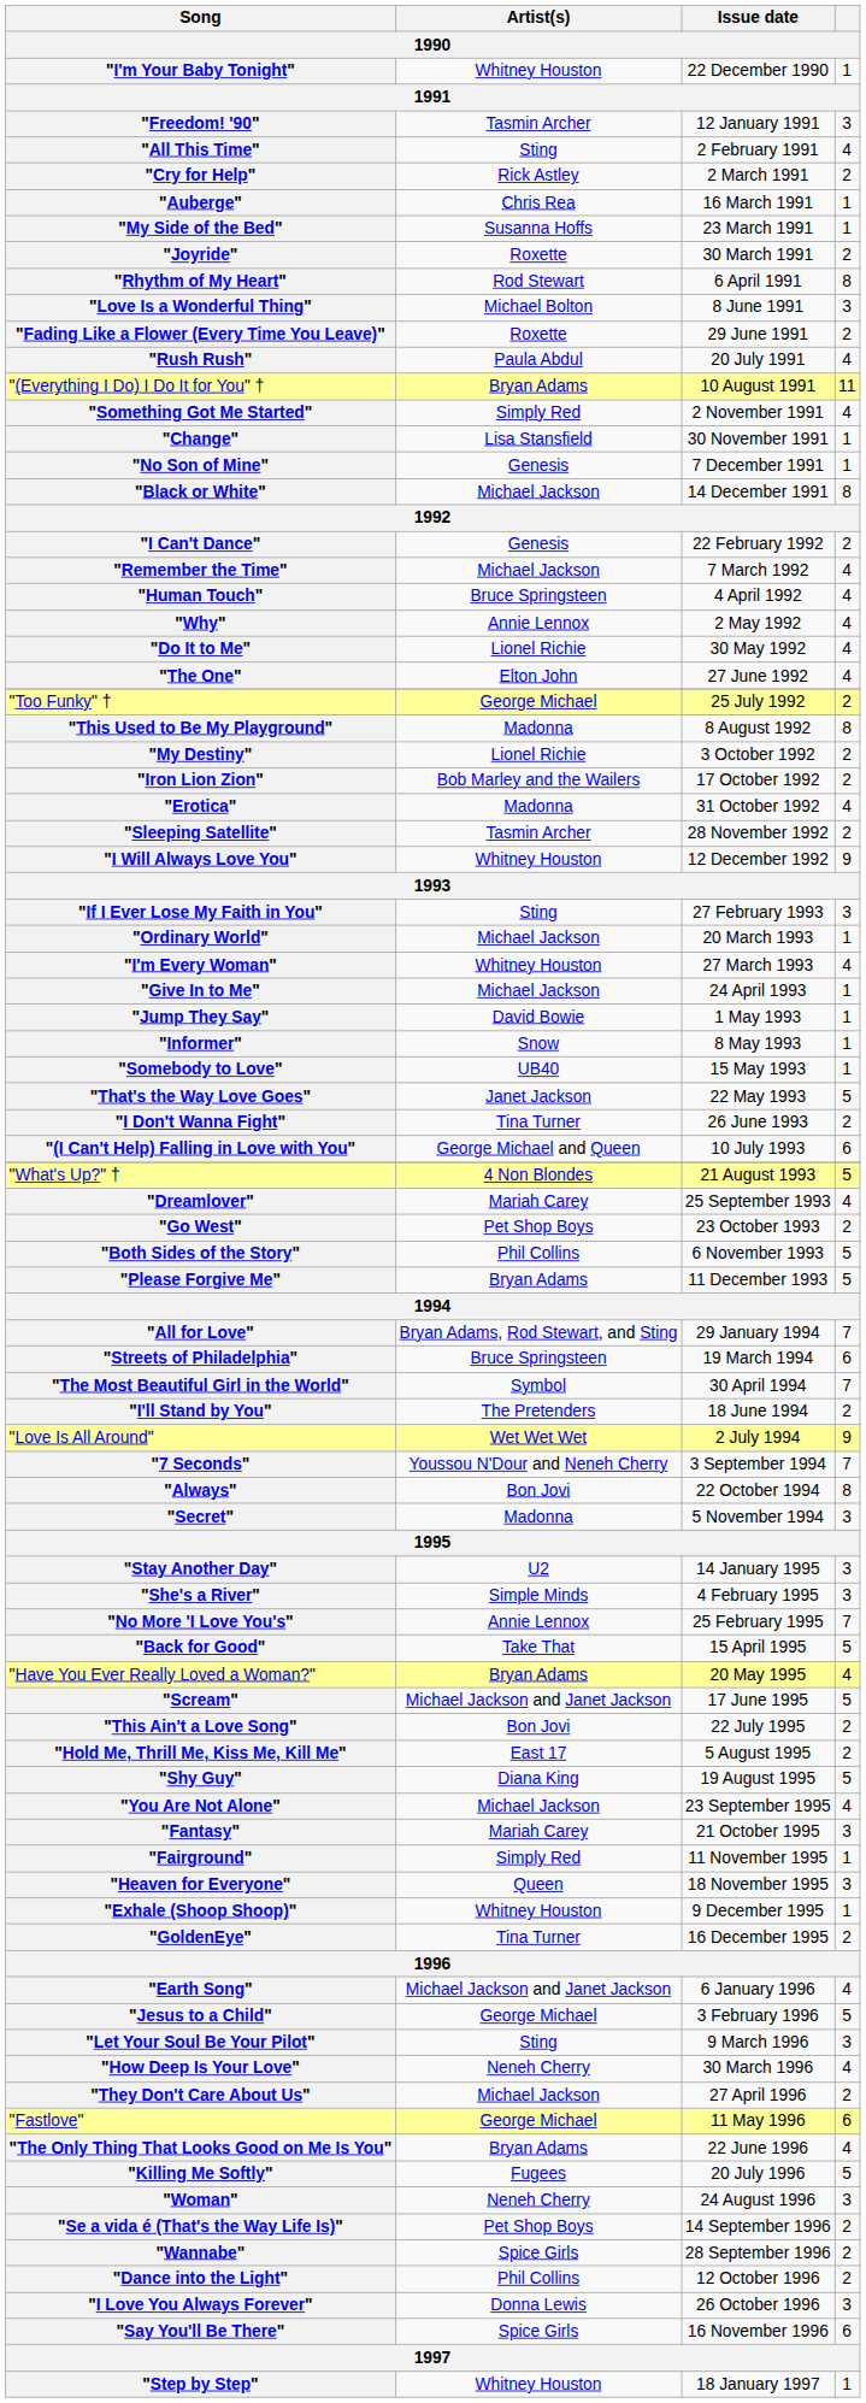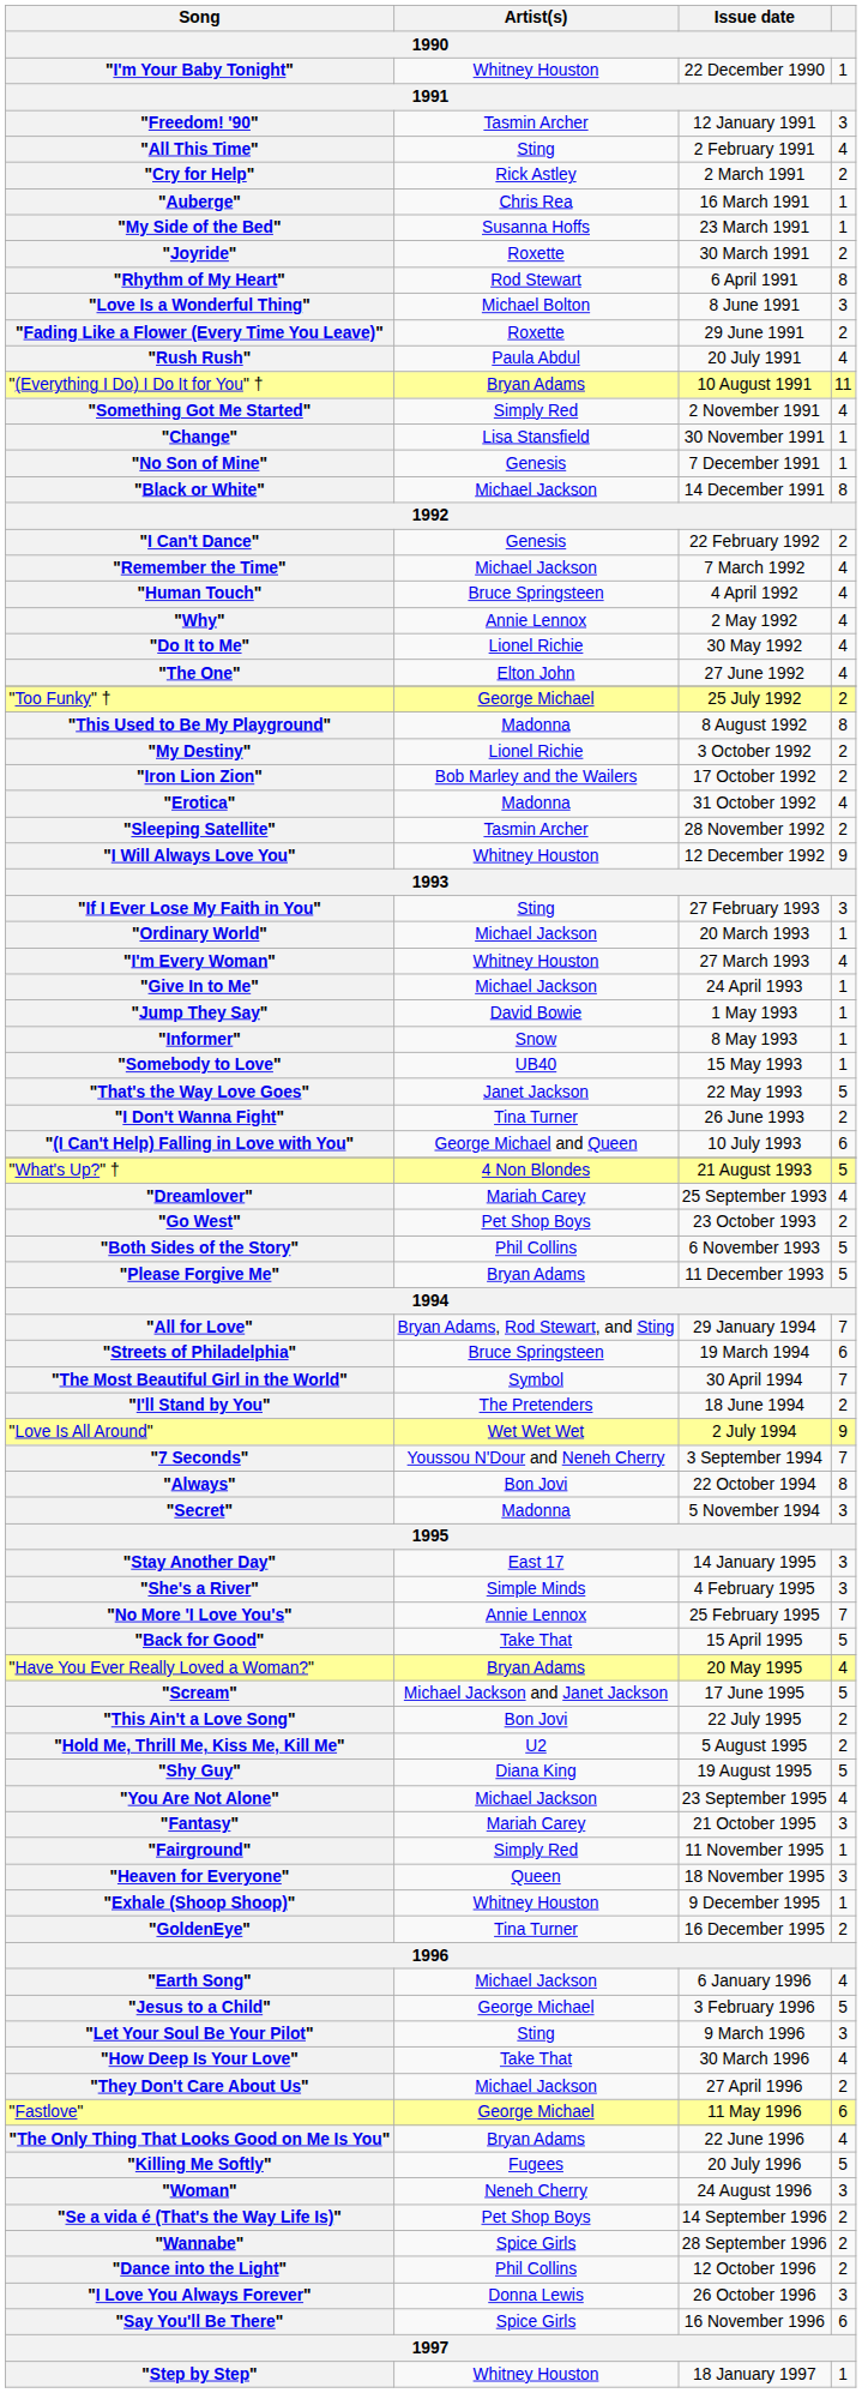 <table class="wikitable plainrowheaders sortable" style="text-align:center;">
 <tr>
 <th>Song</th>
 <th>Artist(s)</th>
 <th>Issue date</th>
 <th></th>
 </tr>
 <tr>
 <th colspan=4>1990</th>
 </tr>
 <tr>
 <th scope="row">"<a href='#'>I'm Your Baby Tonight</a>"</th>
 <td><a href='#'>Whitney Houston</a></td>
 <td>22 December 1990</td>
 <td>1</td>
 </tr>
 <tr>
 <th colspan=4>1991</th>
 </tr>
 <tr>
 <th scope="row">"<a href='#'>Freedom! '90</a>"</th>
 <td><a href='#'>Tasmin Archer</a></td>
 <td>12 January 1991</td>
 <td>3</td>
 </tr>
 <tr>
 <th scope="row">"<a href='#'>All This Time</a>"</th>
 <td><a href='#'>Sting</a></td>
 <td>2 February 1991</td>
 <td>4</td>
 </tr>
 <tr>
 <th scope="row">"<a href='#'>Cry for Help</a>"</th>
 <td><a href='#'>Rick Astley</a></td>
 <td>2 March 1991</td>
 <td>2</td>
 </tr>
 <tr>
 <th scope="row">"<a href='#'>Auberge</a>"</th>
 <td><a href='#'>Chris Rea</a></td>
 <td>16 March 1991</td>
 <td>1</td>
 </tr>
 <tr>
 <th scope="row">"<a href='#'>My Side of the Bed</a>"</th>
 <td><a href='#'>Susanna Hoffs</a></td>
 <td>23 March 1991</td>
 <td>1</td>
 </tr>
 <tr>
 <th scope="row">"<a href='#'>Joyride</a>"</th>
 <td><a href='#'>Roxette</a></td>
 <td>30 March 1991</td>
 <td>2</td>
 </tr>
 <tr>
 <th scope="row">"<a href='#'>Rhythm of My Heart</a>"</th>
 <td><a href='#'>Rod Stewart</a></td>
 <td>6 April 1991</td>
 <td>8</td>
 </tr>
 <tr>
 <th scope="row">"<a href='#'>Love Is a Wonderful Thing</a>"</th>
 <td><a href='#'>Michael Bolton</a></td>
 <td>8 June 1991</td>
 <td>3</td>
 </tr>
 <tr>
 <th scope="row">"<a href='#'>Fading Like a Flower (Every Time You Leave)</a>"</th>
 <td><a href='#'>Roxette</a></td>
 <td>29 June 1991</td>
 <td>2</td>
 </tr>
 <tr>
 <th scope="row">"<a href='#'>Rush Rush</a>"</th>
 <td><a href='#'>Paula Abdul</a></td>
 <td>20 July 1991</td>
 <td>4</td>
 </tr>
 <tr bgcolor=#FFFF99>
 <td align=left>"<a href='#'>(Everything I Do) I Do It for You</a>" †</td>
 <td><a href='#'>Bryan Adams</a></td>
 <td>10 August 1991</td>
 <td>11</td>
 </tr>
 <tr>
 <th scope="row">"<a href='#'>Something Got Me Started</a>"</th>
 <td><a href='#'>Simply Red</a></td>
 <td>2 November 1991</td>
 <td>4</td>
 </tr>
 <tr>
 <th scope="row">"<a href='#'>Change</a>"</th>
 <td><a href='#'>Lisa Stansfield</a></td>
 <td>30 November 1991</td>
 <td>1</td>
 </tr>
 <tr>
 <th scope="row">"<a href='#'>No Son of Mine</a>"</th>
 <td><a href='#'>Genesis</a></td>
 <td>7 December 1991</td>
 <td>1</td>
 </tr>
 <tr>
 <th scope="row">"<a href='#'>Black or White</a>"</th>
 <td><a href='#'>Michael Jackson</a></td>
 <td>14 December 1991</td>
 <td>8</td>
 </tr>
 <tr>
 <th colspan=4>1992</th>
 </tr>
 <tr>
 <th scope="row">"<a href='#'>I Can't Dance</a>"</th>
 <td><a href='#'>Genesis</a></td>
 <td>22 February 1992</td>
 <td>2</td>
 </tr>
 <tr>
 <th scope="row">"<a href='#'>Remember the Time</a>"</th>
 <td><a href='#'>Michael Jackson</a></td>
 <td>7 March 1992</td>
 <td>4</td>
 </tr>
 <tr>
 <th scope="row">"<a href='#'>Human Touch</a>"</th>
 <td><a href='#'>Bruce Springsteen</a></td>
 <td>4 April 1992</td>
 <td>4</td>
 </tr>
 <tr>
 <th scope="row">"<a href='#'>Why</a>"</th>
 <td><a href='#'>Annie Lennox</a></td>
 <td>2 May 1992</td>
 <td>4</td>
 </tr>
 <tr>
 <th scope="row">"<a href='#'>Do It to Me</a>"</th>
 <td><a href='#'>Lionel Richie</a></td>
 <td>30 May 1992</td>
 <td>4</td>
 </tr>
 <tr>
 <th scope="row">"<a href='#'>The One</a>"</th>
 <td><a href='#'>Elton John</a></td>
 <td>27 June 1992</td>
 <td>4</td>
 </tr>
 <tr>
 </tr>
 <tr bgcolor=#FFFF99>
 <td align=left>"<a href='#'>Too Funky</a>" †</td>
 <td><a href='#'>George Michael</a></td>
 <td>25 July 1992</td>
 <td>2</td>
 </tr>
 <tr>
 <th scope="row">"<a href='#'>This Used to Be My Playground</a>"</th>
 <td><a href='#'>Madonna</a></td>
 <td>8 August 1992</td>
 <td>8</td>
 </tr>
 <tr>
 <th scope="row">"<a href='#'>My Destiny</a>"</th>
 <td><a href='#'>Lionel Richie</a></td>
 <td>3 October 1992</td>
 <td>2</td>
 </tr>
 <tr>
 <th scope="row">"<a href='#'>Iron Lion Zion</a>"</th>
 <td><a href='#'>Bob Marley and the Wailers</a></td>
 <td>17 October 1992</td>
 <td>2</td>
 </tr>
 <tr>
 <th scope="row">"<a href='#'>Erotica</a>"</th>
 <td><a href='#'>Madonna</a></td>
 <td>31 October 1992</td>
 <td>4</td>
 </tr>
 <tr>
 <th scope="row">"<a href='#'>Sleeping Satellite</a>"</th>
 <td><a href='#'>Tasmin Archer</a></td>
 <td>28 November 1992</td>
 <td>2</td>
 </tr>
 <tr>
 <th scope="row">"<a href='#'>I Will Always Love You</a>"</th>
 <td><a href='#'>Whitney Houston</a></td>
 <td>12 December 1992</td>
 <td>9</td>
 </tr>
 <tr>
 <th colspan=4>1993</th>
 </tr>
 <tr>
 <th scope="row">"<a href='#'>If I Ever Lose My Faith in You</a>"</th>
 <td><a href='#'>Sting</a></td>
 <td>27 February 1993</td>
 <td>3</td>
 </tr>
 <tr>
 <th scope="row">"<a href='#'>Ordinary World</a>"</th>
 <td><a href='#'>Michael Jackson</a></td>
 <td>20 March 1993</td>
 <td>1</td>
 </tr>
 <tr>
 <th scope="row">"<a href='#'>I'm Every Woman</a>"</th>
 <td><a href='#'>Whitney Houston</a></td>
 <td>27 March 1993</td>
 <td>4</td>
 </tr>
 <tr>
 <th scope="row">"<a href='#'>Give In to Me</a>"</th>
 <td><a href='#'>Michael Jackson</a></td>
 <td>24 April 1993</td>
 <td>1</td>
 </tr>
 <tr>
 <th scope="row">"<a href='#'>Jump They Say</a>"</th>
 <td><a href='#'>David Bowie</a></td>
 <td>1 May 1993</td>
 <td>1</td>
 </tr>
 <tr>
 <th scope="row">"<a href='#'>Informer</a>"</th>
 <td><a href='#'>Snow</a></td>
 <td>8 May 1993</td>
 <td>1</td>
 </tr>
 <tr>
 <th scope="row">"<a href='#'>Somebody to Love</a>"</th>
 <td><a href='#'>UB40</a></td>
 <td>15 May 1993</td>
 <td>1</td>
 </tr>
 <tr>
 <th scope="row">"<a href='#'>That's the Way Love Goes</a>"</th>
 <td><a href='#'>Janet Jackson</a></td>
 <td>22 May 1993</td>
 <td>5</td>
 </tr>
 <tr>
 <th scope="row">"<a href='#'>I Don't Wanna Fight</a>"</th>
 <td><a href='#'>Tina Turner</a></td>
 <td>26 June 1993</td>
 <td>2</td>
 </tr>
 <tr>
 <th scope="row">"<a href='#'>(I Can't Help) Falling in Love with You</a>"</th>
 <td><a href='#'>George Michael</a> and <a href='#'>Queen</a></td>
 <td>10 July 1993</td>
 <td>6</td>
 </tr>
 <tr>
 </tr>
 <tr bgcolor=#FFFF99>
 <td align=left>"<a href='#'>What's Up?</a>" †</td>
 <td><a href='#'>4 Non Blondes</a></td>
 <td>21 August 1993</td>
 <td>5</td>
 </tr>
 <tr>
 <th scope="row">"<a href='#'>Dreamlover</a>"</th>
 <td><a href='#'>Mariah Carey</a></td>
 <td>25 September 1993</td>
 <td>4</td>
 </tr>
 <tr>
 <th scope="row">"<a href='#'>Go West</a>"</th>
 <td><a href='#'>Pet Shop Boys</a></td>
 <td>23 October 1993</td>
 <td>2</td>
 </tr>
 <tr>
 <th scope="row">"<a href='#'>Both Sides of the Story</a>"</th>
 <td><a href='#'>Phil Collins</a></td>
 <td>6 November 1993</td>
 <td>5</td>
 </tr>
 <tr>
 <th scope="row">"<a href='#'>Please Forgive Me</a>"</th>
 <td><a href='#'>Bryan Adams</a></td>
 <td>11 December 1993</td>
 <td>5</td>
 </tr>
 <tr>
 <th colspan=4>1994</th>
 </tr>
 <tr>
 <th scope="row">"<a href='#'>All for Love</a>"</th>
 <td><a href='#'>Bryan Adams</a>, <a href='#'>Rod Stewart</a>, and <a href='#'>Sting</a></td>
 <td>29 January 1994</td>
 <td>7</td>
 </tr>
 <tr>
 <th scope="row">"<a href='#'>Streets of Philadelphia</a>"</th>
 <td><a href='#'>Bruce Springsteen</a></td>
 <td>19 March 1994</td>
 <td>6</td>
 </tr>
 <tr>
 <th scope="row">"<a href='#'>The Most Beautiful Girl in the World</a>"</th>
 <td><a href='#'>Symbol</a></td>
 <td>30 April 1994</td>
 <td>7</td>
 </tr>
 <tr>
 <th scope="row">"<a href='#'>I'll Stand by You</a>"</th>
 <td><a href='#'>The Pretenders</a></td>
 <td>18 June 1994</td>
 <td>2</td>
 </tr>
 <tr bgcolor=#FFFF99>
 <td align=left>"<a href='#'>Love Is All Around</a>"</td>
 <td><a href='#'>Wet Wet Wet</a></td>
 <td>2 July 1994</td>
 <td>9</td>
 </tr>
 <tr>
 <th scope="row">"<a href='#'>7 Seconds</a>"</th>
 <td><a href='#'>Youssou N'Dour</a> and <a href='#'>Neneh Cherry</a></td>
 <td>3 September 1994</td>
 <td>7</td>
 </tr>
 <tr>
 <th scope="row">"<a href='#'>Always</a>"</th>
 <td><a href='#'>Bon Jovi</a></td>
 <td>22 October 1994</td>
 <td>8</td>
 </tr>
 <tr>
 <th scope="row">"<a href='#'>Secret</a>"</th>
 <td><a href='#'>Madonna</a></td>
 <td>5 November 1994</td>
 <td>3</td>
 </tr>
 <tr>
 <th colspan=4>1995</th>
 </tr>
 <tr>
 <th scope="row">"<a href='#'>Stay Another Day</a>"</th>
-<td><a href='#'>U2</a></td>
+<td><a href='#'>East 17</a></td>
 <td>14 January 1995</td>
 <td>3</td>
 </tr>
 <tr>
 <th scope="row">"<a href='#'>She's a River</a>"</th>
 <td><a href='#'>Simple Minds</a></td>
 <td>4 February 1995</td>
 <td>3</td>
 </tr>
 <tr>
 <th scope="row">"<a href='#'>No More 'I Love You's</a>"</th>
 <td><a href='#'>Annie Lennox</a></td>
 <td>25 February 1995</td>
 <td>7</td>
 </tr>
 <tr>
 <th scope="row">"<a href='#'>Back for Good</a>"</th>
 <td><a href='#'>Take That</a></td>
 <td>15 April 1995</td>
 <td>5</td>
 </tr>
 <tr bgcolor=#FFFF99>
 <td align=left>"<a href='#'>Have You Ever Really Loved a Woman?</a>"</td>
 <td><a href='#'>Bryan Adams</a></td>
 <td>20 May 1995</td>
 <td>4</td>
 </tr>
 <tr>
 <th scope="row">"<a href='#'>Scream</a>"</th>
 <td><a href='#'>Michael Jackson</a> and <a href='#'>Janet Jackson</a></td>
 <td>17 June 1995</td>
 <td>5</td>
 </tr>
 <tr>
 <th scope="row">"<a href='#'>This Ain't a Love Song</a>"</th>
 <td><a href='#'>Bon Jovi</a></td>
 <td>22 July 1995</td>
 <td>2</td>
 </tr>
 <tr>
 <th scope="row">"<a href='#'>Hold Me, Thrill Me, Kiss Me, Kill Me</a>"</th>
-<td><a href='#'>East 17</a></td>
+<td><a href='#'>U2</a></td>
 <td>5 August 1995</td>
 <td>2</td>
 </tr>
 <tr>
 <th scope="row">"<a href='#'>Shy Guy</a>"</th>
 <td><a href='#'>Diana King</a></td>
 <td>19 August 1995</td>
 <td>5</td>
 </tr>
 <tr>
 <th scope="row">"<a href='#'>You Are Not Alone</a>"</th>
 <td><a href='#'>Michael Jackson</a></td>
 <td>23 September 1995</td>
 <td>4</td>
 </tr>
 <tr>
 <th scope="row">"<a href='#'>Fantasy</a>"</th>
 <td><a href='#'>Mariah Carey</a></td>
 <td>21 October 1995</td>
 <td>3</td>
 </tr>
 <tr>
 <th scope="row">"<a href='#'>Fairground</a>"</th>
 <td><a href='#'>Simply Red</a></td>
 <td>11 November 1995</td>
 <td>1</td>
 </tr>
 <tr>
 <th scope="row">"<a href='#'>Heaven for Everyone</a>"</th>
 <td><a href='#'>Queen</a></td>
 <td>18 November 1995</td>
 <td>3</td>
 </tr>
 <tr>
 <th scope="row">"<a href='#'>Exhale (Shoop Shoop)</a>"</th>
 <td><a href='#'>Whitney Houston</a></td>
 <td>9 December 1995</td>
 <td>1</td>
 </tr>
 <tr>
 <th scope="row">"<a href='#'>GoldenEye</a>"</th>
 <td><a href='#'>Tina Turner</a></td>
 <td>16 December 1995</td>
 <td>2</td>
 </tr>
 <tr>
 <th colspan=4>1996</th>
 </tr>
 <tr>
 <th scope="row">"<a href='#'>Earth Song</a>"</th>
-<td><a href='#'>Michael Jackson</a> and <a href='#'>Janet Jackson</a></td>
+<td><a href='#'>Michael Jackson</a></td>
 <td>6 January 1996</td>
 <td>4</td>
 </tr>
 <tr>
 <th scope="row">"<a href='#'>Jesus to a Child</a>"</th>
 <td><a href='#'>George Michael</a></td>
 <td>3 February 1996</td>
 <td>5</td>
 </tr>
 <tr>
 <th scope="row">"<a href='#'>Let Your Soul Be Your Pilot</a>"</th>
 <td><a href='#'>Sting</a></td>
 <td>9 March 1996</td>
 <td>3</td>
 </tr>
 <tr>
 <th scope="row">"<a href='#'>How Deep Is Your Love</a>"</th>
-<td><a href='#'>Neneh Cherry</a></td>
+<td><a href='#'>Take That</a></td>
 <td>30 March 1996</td>
 <td>4</td>
 </tr>
 <tr>
 <th scope="row">"<a href='#'>They Don't Care About Us</a>"</th>
 <td><a href='#'>Michael Jackson</a></td>
 <td>27 April 1996</td>
 <td>2</td>
 </tr>
 <tr bgcolor=#FFFF99>
 <td align=left>"<a href='#'>Fastlove</a>"</td>
 <td><a href='#'>George Michael</a></td>
 <td>11 May 1996</td>
 <td>6</td>
 </tr>
 <tr>
 <th scope="row">"<a href='#'>The Only Thing That Looks Good on Me Is You</a>"</th>
 <td><a href='#'>Bryan Adams</a></td>
 <td>22 June 1996</td>
 <td>4</td>
 </tr>
 <tr>
 <th scope="row">"<a href='#'>Killing Me Softly</a>"</th>
 <td><a href='#'>Fugees</a></td>
 <td>20 July 1996</td>
 <td>5</td>
 </tr>
 <tr>
 <th scope="row">"<a href='#'>Woman</a>"</th>
 <td><a href='#'>Neneh Cherry</a></td>
 <td>24 August 1996</td>
 <td>3</td>
 </tr>
 <tr>
 <th scope="row">"<a href='#'>Se a vida é (That's the Way Life Is)</a>"</th>
 <td><a href='#'>Pet Shop Boys</a></td>
 <td>14 September 1996</td>
 <td>2</td>
 </tr>
 <tr>
 <th scope="row">"<a href='#'>Wannabe</a>"</th>
 <td><a href='#'>Spice Girls</a></td>
 <td>28 September 1996</td>
 <td>2</td>
 </tr>
 <tr>
 <th scope="row">"<a href='#'>Dance into the Light</a>"</th>
 <td><a href='#'>Phil Collins</a></td>
 <td>12 October 1996</td>
 <td>2</td>
 </tr>
 <tr>
 <th scope="row">"<a href='#'>I Love You Always Forever</a>"</th>
 <td><a href='#'>Donna Lewis</a></td>
 <td>26 October 1996</td>
 <td>3</td>
 </tr>
 <tr>
 <th scope="row">"<a href='#'>Say You'll Be There</a>"</th>
 <td><a href='#'>Spice Girls</a></td>
 <td>16 November 1996</td>
 <td>6</td>
 </tr>
 <tr>
 <th colspan=4>1997</th>
 </tr>
 <tr>
 <th scope="row">"<a href='#'>Step by Step</a>"</th>
 <td><a href='#'>Whitney Houston</a></td>
 <td>18 January 1997</td>
 <td>1</td>
 </tr>
 </table>
